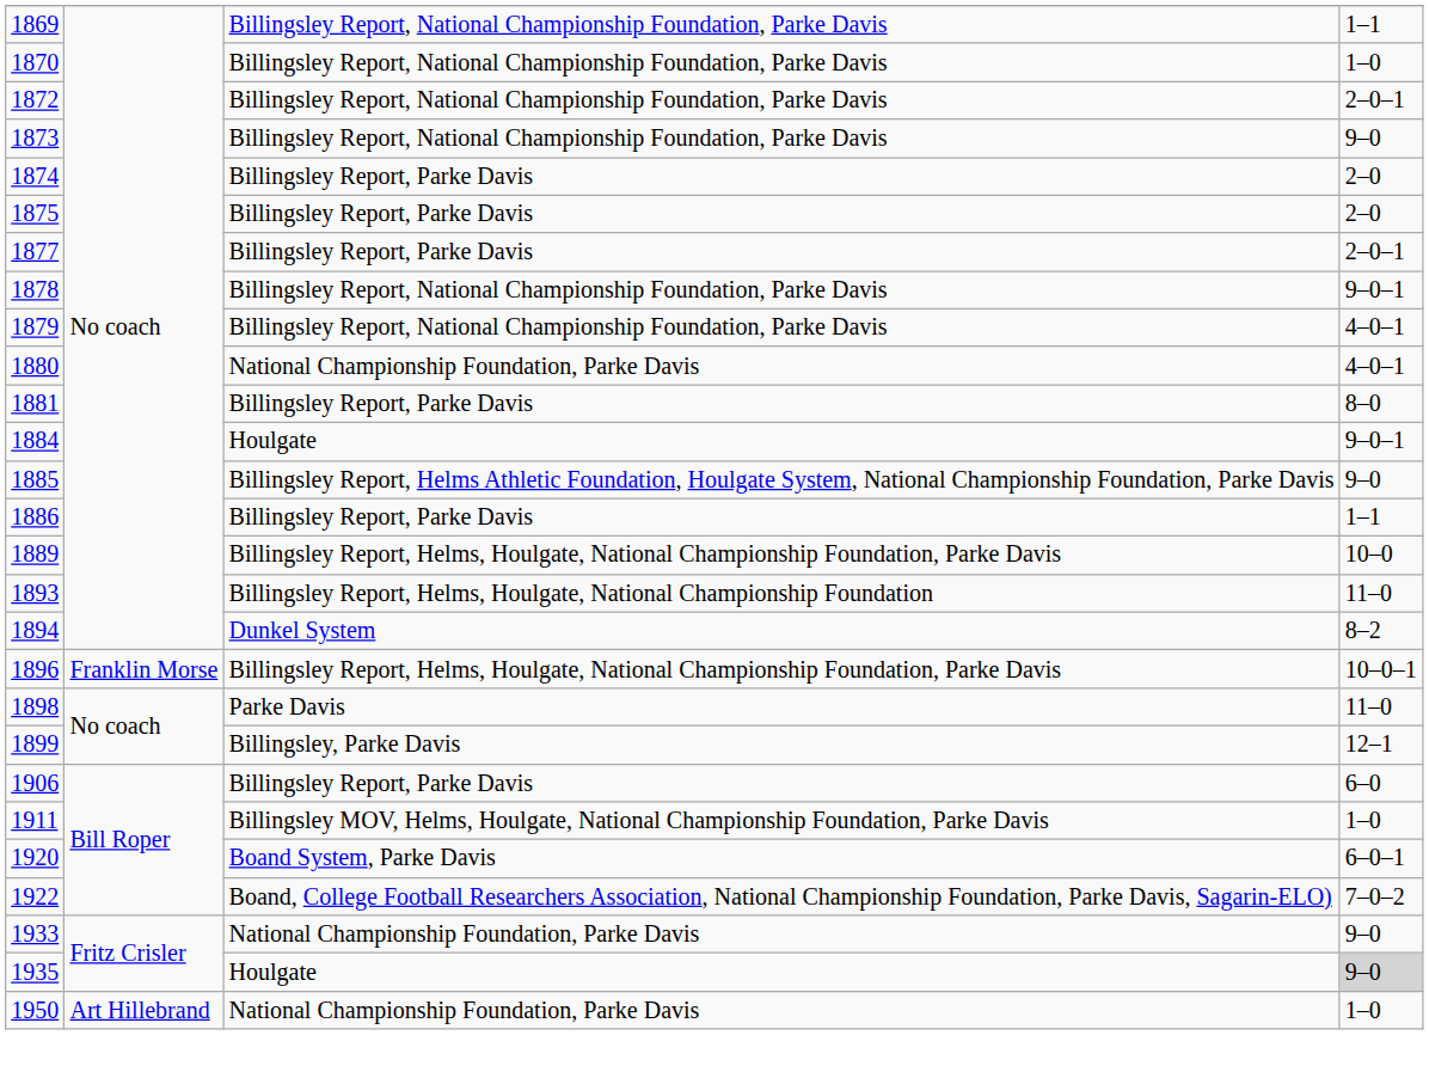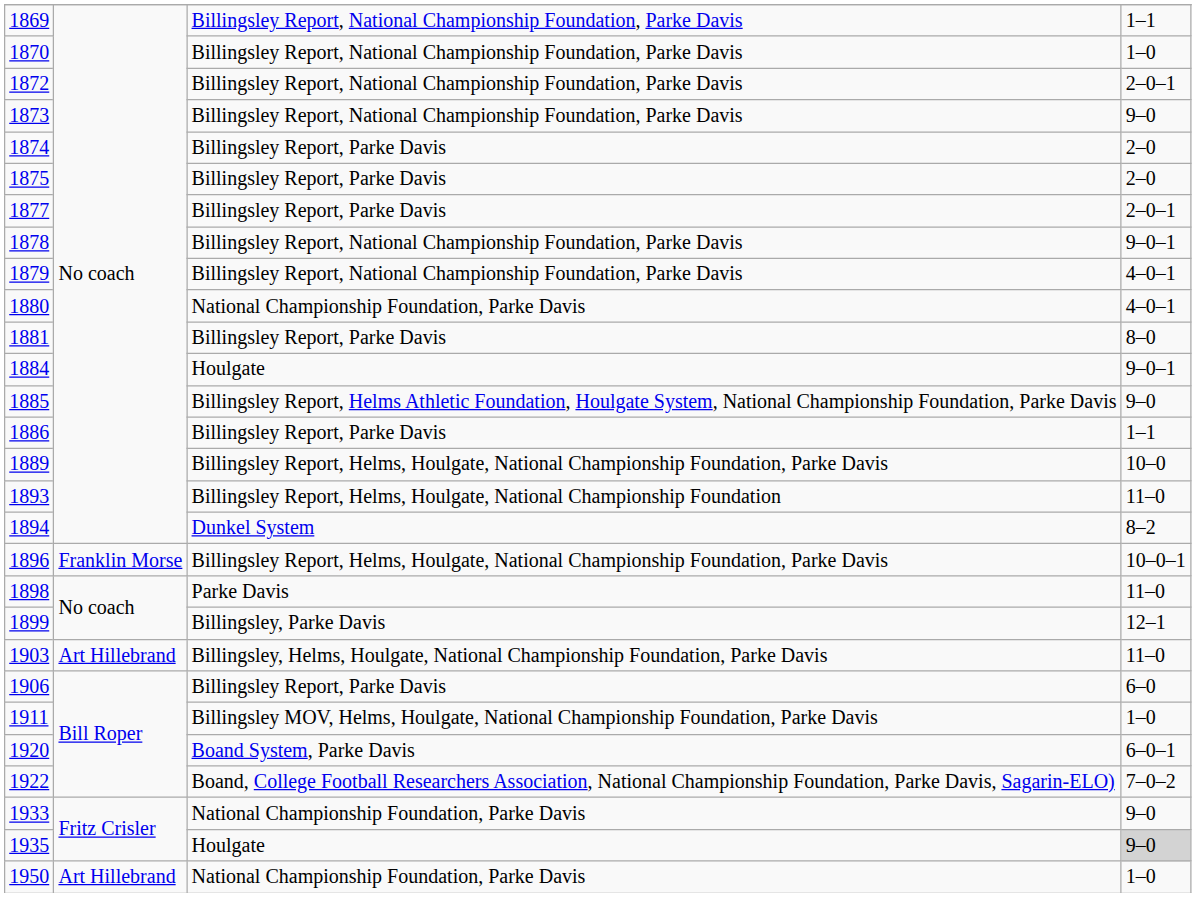 <table class="wikitable">
 <tr>
 </tr>
 <tr>
 <td><a href='#'>1869</a></td>
 <td rowspan="17">No coach</td>
 <td><a href='#'>Billingsley Report</a>, <a href='#'>National Championship Foundation</a>, <a href='#'>Parke Davis</a></td>
 <td>1–1</td>
 </tr>
 <tr>
 <td><a href='#'>1870</a></td>
 <td>Billingsley Report, National Championship Foundation, Parke Davis</td>
 <td>1–0</td>
 </tr>
 <tr>
 <td><a href='#'>1872</a></td>
 <td>Billingsley Report, National Championship Foundation, Parke Davis</td>
 <td>2–0–1</td>
 </tr>
 <tr>
 <td><a href='#'>1873</a></td>
 <td>Billingsley Report, National Championship Foundation, Parke Davis</td>
 <td>9–0</td>
 </tr>
 <tr>
 <td><a href='#'>1874</a></td>
 <td>Billingsley Report, Parke Davis</td>
 <td>2–0</td>
 </tr>
 <tr>
 <td><a href='#'>1875</a></td>
 <td>Billingsley Report, Parke Davis</td>
 <td>2–0</td>
 </tr>
 <tr>
 <td><a href='#'>1877</a></td>
 <td>Billingsley Report, Parke Davis</td>
 <td>2–0–1</td>
 </tr>
 <tr>
 <td><a href='#'>1878</a></td>
 <td>Billingsley Report, National Championship Foundation, Parke Davis</td>
 <td>9–0–1</td>
 </tr>
 <tr>
 <td><a href='#'>1879</a></td>
 <td>Billingsley Report, National Championship Foundation, Parke Davis</td>
 <td>4–0–1</td>
 </tr>
 <tr>
 <td><a href='#'>1880</a></td>
 <td>National Championship Foundation, Parke Davis</td>
 <td>4–0–1</td>
 </tr>
 <tr>
 <td><a href='#'>1881</a></td>
 <td>Billingsley Report, Parke Davis</td>
 <td>8–0</td>
 </tr>
 <tr>
 <td><a href='#'>1884</a></td>
 <td>Houlgate</td>
 <td>9–0–1</td>
 </tr>
 <tr>
 <td><a href='#'>1885</a></td>
 <td>Billingsley Report, <a href='#'>Helms Athletic Foundation</a>, <a href='#'>Houlgate System</a>, National Championship Foundation, Parke Davis</td>
 <td>9–0</td>
 </tr>
 <tr>
 <td><a href='#'>1886</a></td>
 <td>Billingsley Report, Parke Davis</td>
 <td>1–1</td>
 </tr>
 <tr>
 <td><a href='#'>1889</a></td>
 <td>Billingsley Report, Helms, Houlgate, National Championship Foundation, Parke Davis</td>
 <td>10–0</td>
 </tr>
 <tr>
 <td><a href='#'>1893</a></td>
 <td>Billingsley Report, Helms, Houlgate, National Championship Foundation</td>
 <td>11–0</td>
 </tr>
 <tr>
 <td><a href='#'>1894</a></td>
 <td><a href='#'>Dunkel System</a></td>
 <td>8–2</td>
 </tr>
 <tr>
 <td><a href='#'>1896</a></td>
 <td><a href='#'>Franklin Morse</a></td>
 <td>Billingsley Report, Helms, Houlgate, National Championship Foundation, Parke Davis</td>
 <td>10–0–1</td>
 </tr>
 <tr>
 <td><a href='#'>1898</a></td>
 <td rowspan="2">No coach</td>
 <td>Parke Davis</td>
 <td>11–0</td>
 </tr>
 <tr>
 <td><a href='#'>1899</a></td>
 <td>Billingsley, Parke Davis</td>
 <td>12–1</td>
 </tr>
 <tr>
+<td><a href='#'>1903</a></td>
+<td><a href='#'>Art Hillebrand</a></td>
+<td>Billingsley, Helms, Houlgate, National Championship Foundation, Parke Davis</td>
+<td>11–0</td>
+</tr>
+<tr>
 <td><a href='#'>1906</a></td>
 <td rowspan="4"><a href='#'>Bill Roper</a></td>
 <td>Billingsley Report, Parke Davis</td>
 <td>6–0</td>
 </tr>
 <tr>
 <td><a href='#'>1911</a></td>
 <td>Billingsley MOV, Helms, Houlgate, National Championship Foundation, Parke Davis</td>
 <td>1–0</td>
 </tr>
 <tr>
 <td><a href='#'>1920</a></td>
 <td><a href='#'>Boand System</a>, Parke Davis</td>
 <td>6–0–1</td>
 </tr>
 <tr>
 <td><a href='#'>1922</a></td>
 <td>Boand, <a href='#'>College Football Researchers Association</a>, National Championship Foundation, Parke Davis, <a href='#'>Sagarin-ELO)</a></td>
 <td>7–0–2</td>
 </tr>
 <tr>
 <td><a href='#'>1933</a></td>
 <td rowspan="2"><a href='#'>Fritz Crisler</a></td>
 <td>National Championship Foundation, Parke Davis</td>
 <td>9–0</td>
 </tr>
 <tr>
 <td><a href='#'>1935</a></td>
 <td>Houlgate</td>
 <td style="background: lightgrey;">9–0</td>
 </tr>
 <tr>
 <td><a href='#'>1950</a></td>
 <td><a href='#'>Art Hillebrand</a></td>
 <td>National Championship Foundation, Parke Davis</td>
 <td>1–0</td>
 </tr>
 </table>
